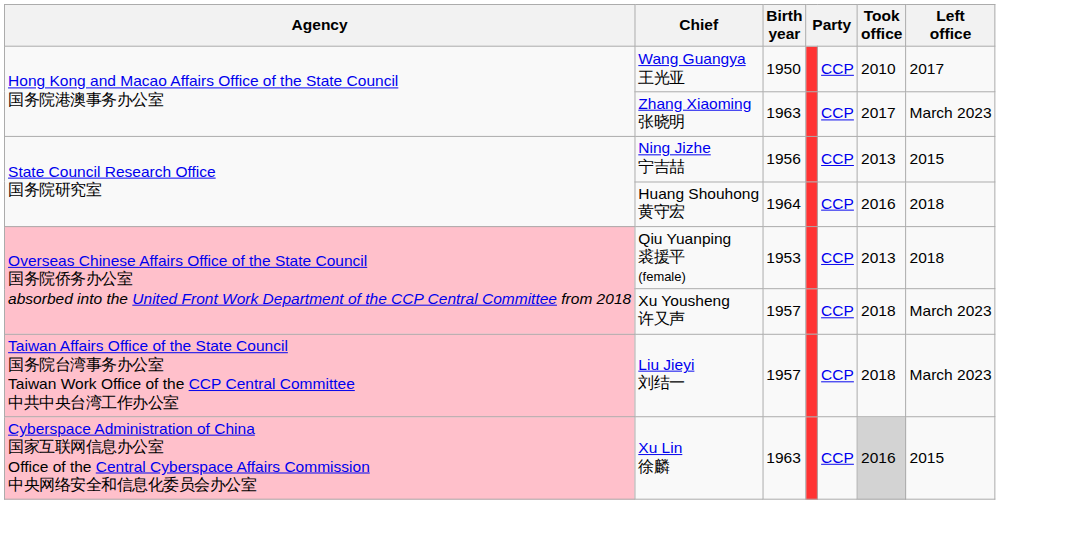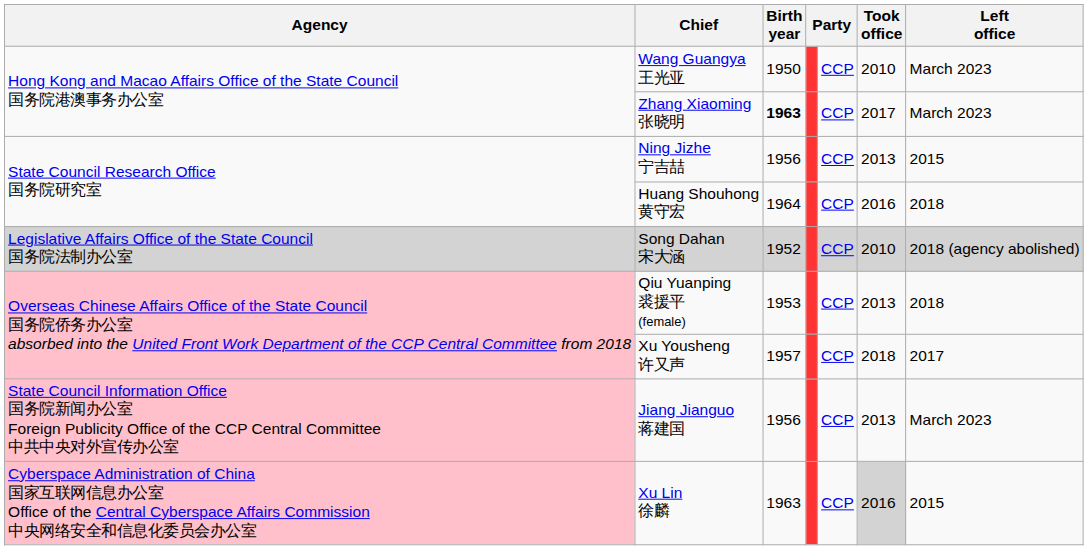 <table class="wikitable sortable">
 <tr>
 <th>Agency</th>
 <th>Chief</th>
 <th>Birth<br>year</th>
 <th colspan=2>Party</th>
 <th>Took<br>office</th>
 <th>Left<br>office</th>
 </tr>
 <tr>
 <td rowspan=2><a href='#'>Hong Kong and Macao Affairs Office of the State Council</a><br>国务院港澳事务办公室</td>
 <td><a href='#'>Wang Guangya</a><br>王光亚</td>
 <td>1950</td>
 <td style="background:#FF3333;"> </td>
 <td><a href='#'>CCP</a></td>
 <td>2010</td>
-<td>2017</td>
+<td>March 2023</td>
 </tr>
 <tr>
 <td><a href='#'>Zhang Xiaoming</a><br>张晓明</td>
-<td>1963</td>
+<td><strong>1963</strong></td>
 <td style="background:#FF3333;"> </td>
 <td><a href='#'>CCP</a></td>
 <td>2017</td>
 <td>March 2023</td>
 </tr>
 <tr>
 <td rowspan=2><a href='#'>State Council Research Office</a><br>国务院研究室</td>
 <td><a href='#'>Ning Jizhe</a><br>宁吉喆</td>
 <td>1956</td>
 <td style="background:#FF3333;"> </td>
 <td><a href='#'>CCP</a></td>
 <td>2013</td>
 <td>2015</td>
 </tr>
 <tr>
 <td>Huang Shouhong<br>黄守宏</td>
 <td>1964</td>
 <td style="background:#FF3333;"> </td>
 <td><a href='#'>CCP</a></td>
 <td>2016</td>
 <td>2018</td>
 </tr>
+<tr bgcolor=lightgray>
+<td><a href='#'>Legislative Affairs Office of the State Council</a><br>国务院法制办公室</td>
+<td>Song Dahan<br>宋大涵</td>
+<td>1952</td>
+<td style="background:#FF3333;"> </td>
+<td><a href='#'>CCP</a></td>
+<td>2010</td>
+<td>2018 (agency abolished)</td>
+</tr>
 <tr>
 <td bgcolor=pink rowspan=2><a href='#'>Overseas Chinese Affairs Office of the State Council</a><br>国务院侨务办公室<br><em>absorbed into the <a href='#'>United Front Work Department of the CCP Central Committee</a> from 2018</em></td>
 <td>Qiu Yuanping<br>裘援平<br><small>(female)</small></td>
 <td>1953</td>
 <td style="background:#FF3333;"> </td>
 <td><a href='#'>CCP</a></td>
 <td>2013</td>
 <td>2018</td>
 </tr>
 <tr>
 <td>Xu Yousheng<br>许又声</td>
 <td>1957</td>
 <td style="background:#FF3333;"> </td>
 <td><a href='#'>CCP</a></td>
 <td>2018</td>
-<td>March 2023</td>
+<td>2017</td>
 </tr>
 <tr>
-<td bgcolor=pink><a href='#'>Taiwan Affairs Office of the State Council</a><br>国务院台湾事务办公室<br>Taiwan Work Office of the <a href='#'>CCP Central Committee</a><br>中共中央台湾工作办公室</td>
-<td><a href='#'>Liu Jieyi</a><br>刘结一</td>
-<td>1957</td>
+<td bgcolor=pink><a href='#'>State Council Information Office</a><br>国务院新闻办公室<br>Foreign Publicity Office of the CCP Central Committee<br>中共中央对外宣传办公室</td>
+<td><a href='#'>Jiang Jianguo</a><br>蒋建国</td>
+<td>1956</td>
 <td style="background:#FF3333;"> </td>
 <td><a href='#'>CCP</a></td>
-<td>2018</td>
+<td>2013</td>
 <td>March 2023</td>
 </tr>
 <tr>
 <td bgcolor=pink><a href='#'>Cyberspace Administration of China</a><br>国家互联网信息办公室<br>Office of the <a href='#'>Central Cyberspace Affairs Commission</a><br>中央网络安全和信息化委员会办公室</td>
 <td><a href='#'>Xu Lin</a><br>徐麟</td>
 <td>1963</td>
 <td style="background:#FF3333;"> </td>
 <td><a href='#'>CCP</a></td>
 <td style="background: lightgrey;">2016</td>
 <td>2015</td>
 </tr>
 </table>
